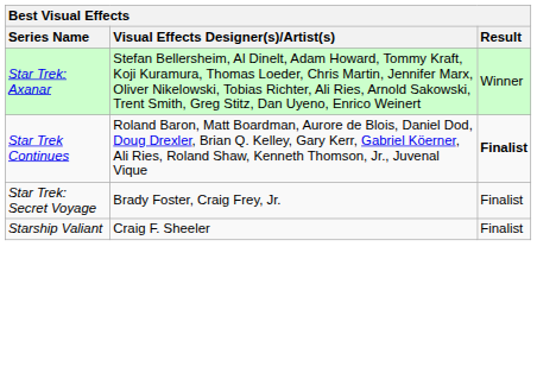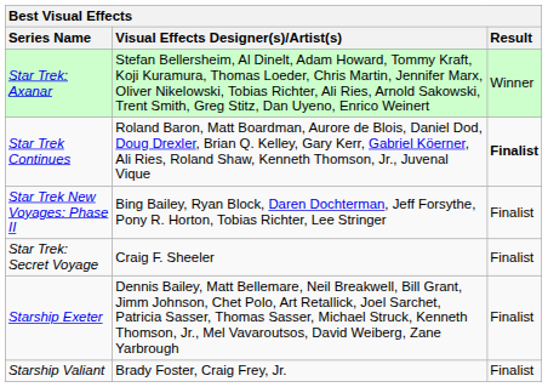 <table class="wikitable" width=100%>
 <tr>
 <th colspan="3" ! style="text-align:left; width: 33%;">Best Visual Effects</th>
 </tr>
 <tr>
 <th style="text-align:left; width: 20%;"><strong>Series Name</strong></th>
 <th style="text-align:left; width: 70%;"><strong>Visual Effects Designer(s)/Artist(s)</strong></th>
 <th style="text-align:left; width: 10%;"><strong>Result</strong></th>
 </tr>
 <tr style="background-color:#ccffcc;">
 <td><em><a href='#'>Star Trek: Axanar</a></em></td>
 <td>Stefan Bellersheim, Al Dinelt, Adam Howard, Tommy Kraft, Koji Kuramura, Thomas Loeder, Chris Martin, Jennifer Marx, Oliver Nikelowski, Tobias Richter, Ali Ries, Arnold Sakowski, Trent Smith, Greg Stitz, Dan Uyeno, Enrico Weinert</td>
 <td>Winner</td>
 </tr>
 <tr>
 <td><em><a href='#'>Star Trek Continues</a></em></td>
 <td>Roland Baron, Matt Boardman, Aurore de Blois, Daniel Dod, <a href='#'>Doug Drexler</a>, Brian Q. Kelley, Gary Kerr, <a href='#'>Gabriel Köerner</a>, Ali Ries, Roland Shaw, Kenneth Thomson, Jr., Juvenal Vique</td>
 <td><strong>Finalist</strong></td>
 </tr>
 <tr>
+<td><em><a href='#'>Star Trek New Voyages: Phase II</a></em></td>
+<td>Bing Bailey, Ryan Block, <a href='#'>Daren Dochterman</a>, Jeff Forsythe, Pony R. Horton, Tobias Richter, Lee Stringer</td>
+<td>Finalist</td>
+</tr>
+<tr>
 <td><em>Star Trek: Secret Voyage</em></td>
-<td>Brady Foster, Craig Frey, Jr.</td>
+<td>Craig F. Sheeler</td>
+<td>Finalist</td>
+</tr>
+<tr>
+<td><em><a href='#'>Starship Exeter</a></em></td>
+<td>Dennis Bailey, Matt Bellemare, Neil Breakwell, Bill Grant, Jimm Johnson, Chet Polo, Art Retallick, Joel Sarchet, Patricia Sasser, Thomas Sasser, Michael Struck, Kenneth Thomson, Jr., Mel Vavaroutsos, David Weiberg, Zane Yarbrough</td>
 <td>Finalist</td>
 </tr>
 <tr>
 <td><em>Starship Valiant</em></td>
-<td>Craig F. Sheeler</td>
+<td>Brady Foster, Craig Frey, Jr.</td>
 <td>Finalist</td>
 </tr>
 </table>
